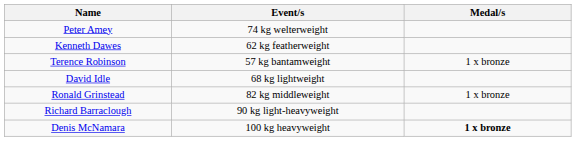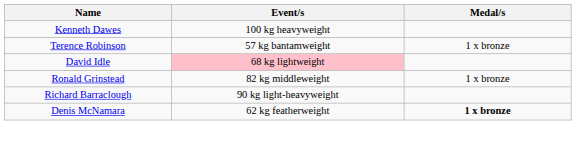 <table class="wikitable" style="text-align: center">
 <tr>
 <th width=250>Name</th>
 <th width=350>Event/s</th>
 <th width=250>Medal/s</th>
 </tr>
 <tr>
-<td><a href='#'>Peter Amey</a></td>
-<td>74 kg welterweight</td>
-<td></td>
-</tr>
-<tr>
 <td><a href='#'>Kenneth Dawes</a></td>
-<td>62 kg featherweight</td>
+<td>100 kg heavyweight</td>
 <td></td>
 </tr>
 <tr>
 <td><a href='#'>Terence Robinson</a></td>
 <td>57 kg bantamweight</td>
 <td>1 x bronze</td>
 </tr>
 <tr>
 <td><a href='#'>David Idle</a></td>
-<td>68 kg lightweight</td>
+<td style="background: pink;">68 kg lightweight</td>
 <td></td>
 </tr>
 <tr>
 <td><a href='#'>Ronald Grinstead</a></td>
 <td>82 kg middleweight</td>
 <td>1 x bronze</td>
 </tr>
 <tr>
 <td><a href='#'>Richard Barraclough</a></td>
 <td>90 kg light-heavyweight</td>
 <td></td>
 </tr>
 <tr>
 <td><a href='#'>Denis McNamara</a></td>
-<td>100 kg heavyweight</td>
+<td>62 kg featherweight</td>
 <td><strong>1 x bronze</strong></td>
 </tr>
 </table>
